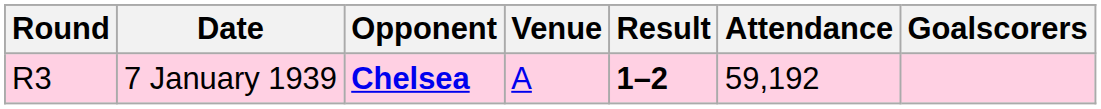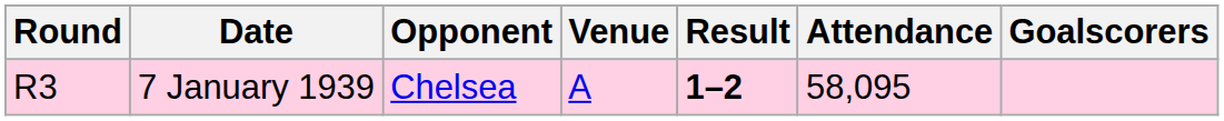 <table class="wikitable">
 <tr>
 <th>Round</th>
 <th>Date</th>
 <th>Opponent</th>
 <th>Venue</th>
 <th>Result</th>
 <th>Attendance</th>
 <th>Goalscorers</th>
 </tr>
 <tr style="background:#ffd0e3;">
 <td>R3</td>
 <td>7 January 1939</td>
-<td><strong><a href='#'>Chelsea</a></strong></td>
+<td><a href='#'>Chelsea</a></td>
 <td><a href='#'>A</a></td>
 <td><strong>1–2</strong></td>
-<td>59,192</td>
+<td>58,095</td>
 <td></td>
 </tr>
 </table>
